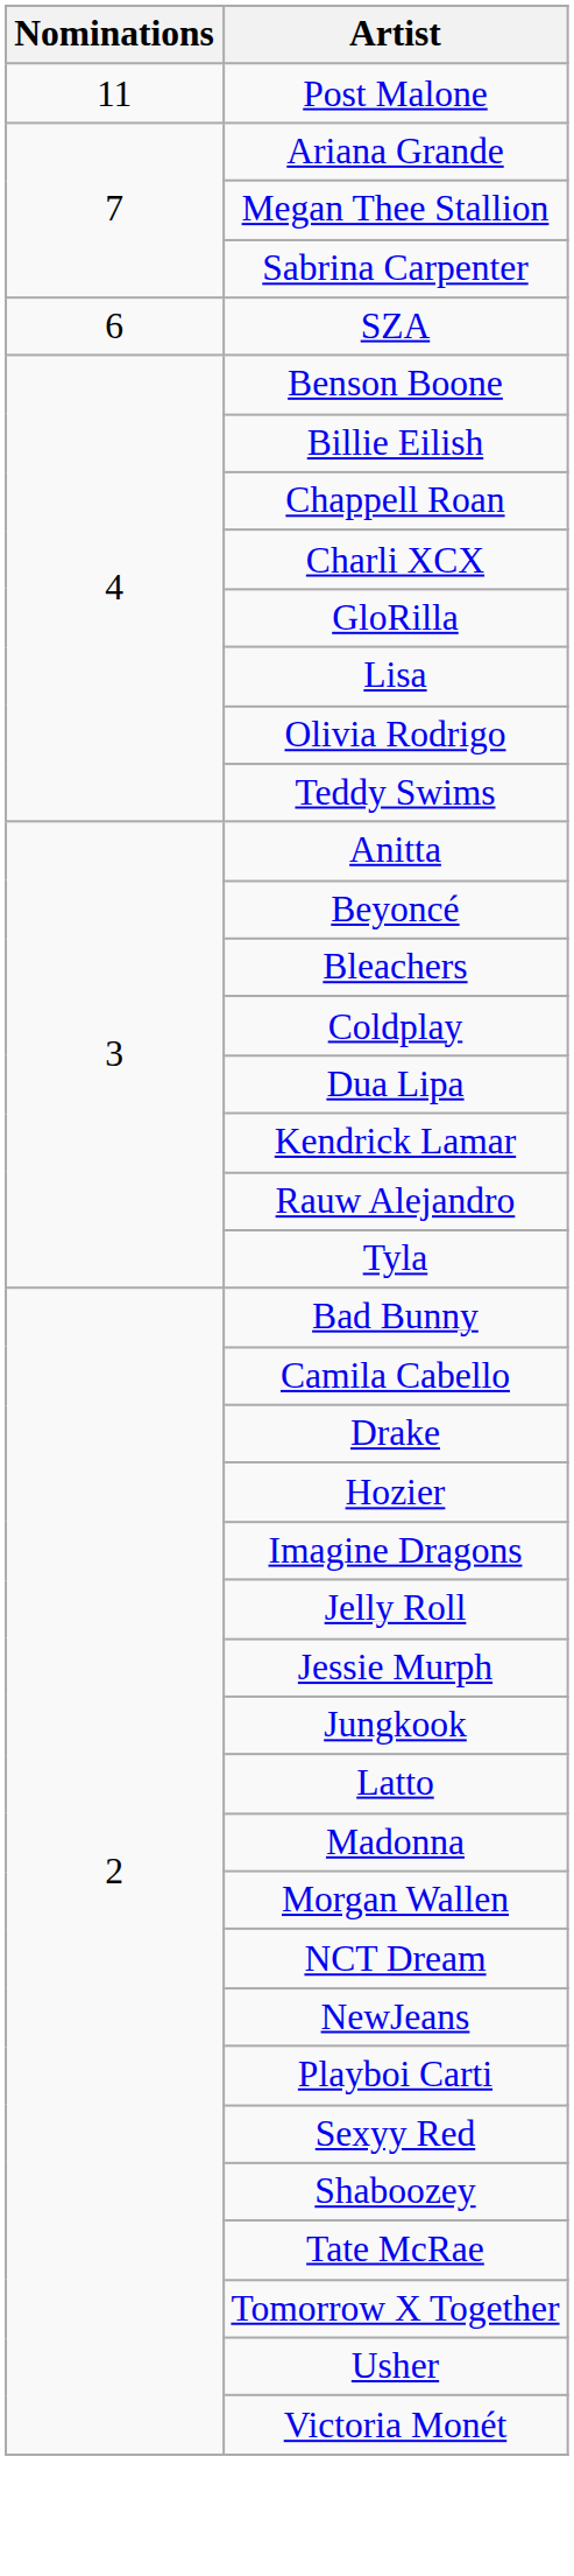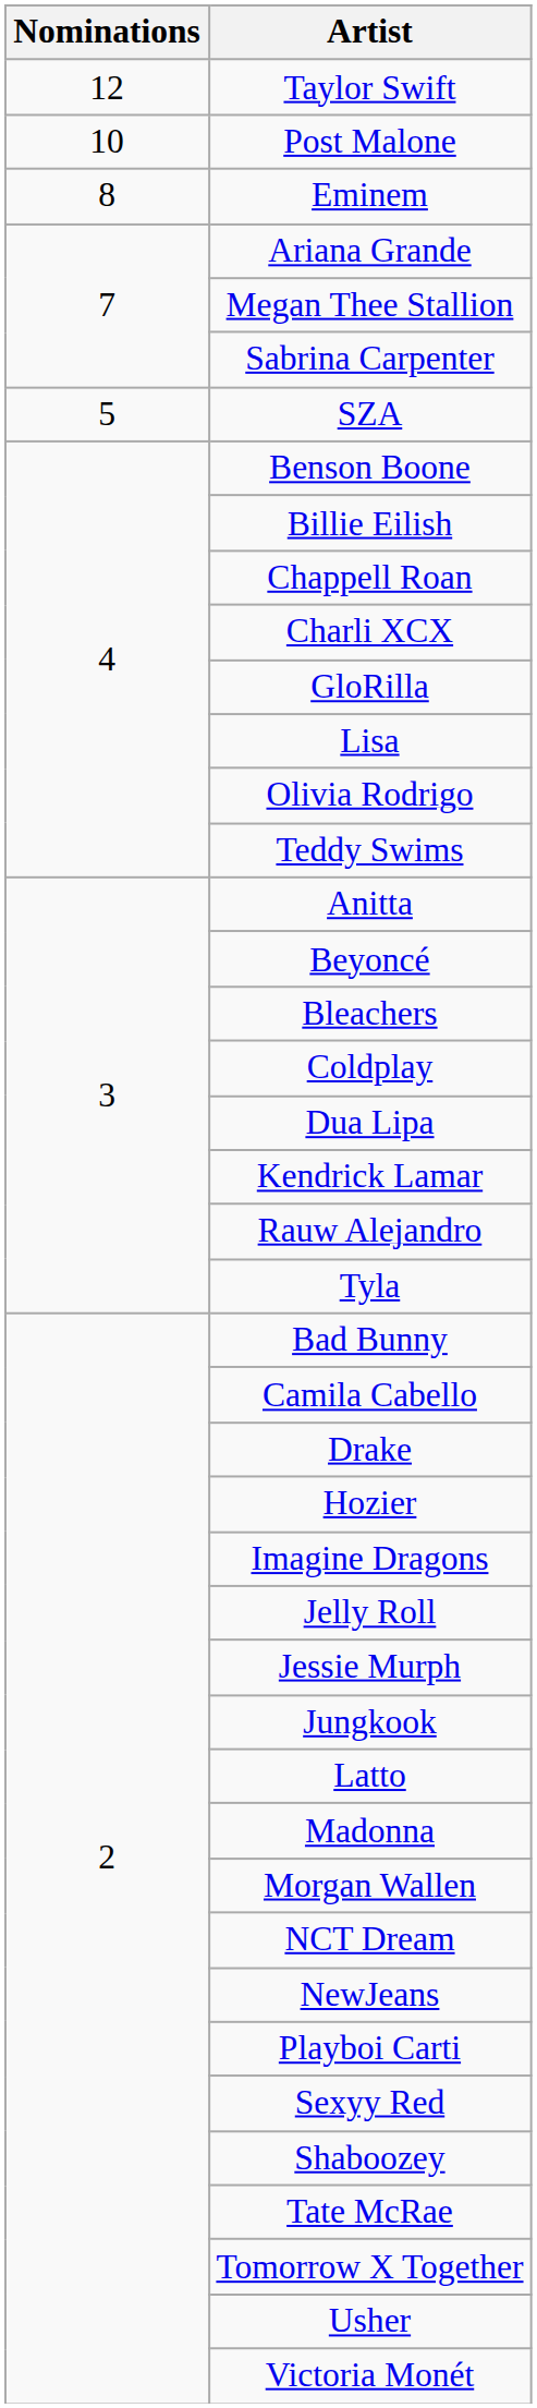 <table class="wikitable" rowspan="2" style="text-align:center">
 <tr>
 <th scope="col" style="width:55px;">Nominations</th>
 <th scope="col" style="text-align:center;">Artist</th>
 </tr>
 <tr>
-<td style="text-align:center">11</td>
+<td style="text-align:center">12</td>
+<td><a href='#'>Taylor Swift</a></td>
+</tr>
+<tr>
+<td style="text-align:center">10</td>
 <td><a href='#'>Post Malone</a></td>
+</tr>
+<tr>
+<td style="text-align:center">8</td>
+<td><a href='#'>Eminem</a></td>
 </tr>
 <tr>
 <td rowspan="3" style="text-align:center">7</td>
 <td><a href='#'>Ariana Grande</a></td>
 </tr>
 <tr>
 <td><a href='#'>Megan Thee Stallion</a></td>
 </tr>
 <tr>
 <td><a href='#'>Sabrina Carpenter</a></td>
 </tr>
 <tr>
-<td style="text-align:center">6</td>
+<td style="text-align:center">5</td>
 <td><a href='#'>SZA</a></td>
 </tr>
 <tr>
 <td rowspan="8" style="text-align:center">4</td>
 <td><a href='#'>Benson Boone</a></td>
 </tr>
 <tr>
 <td><a href='#'>Billie Eilish</a></td>
 </tr>
 <tr>
 <td><a href='#'>Chappell Roan</a></td>
 </tr>
 <tr>
 <td><a href='#'>Charli XCX</a></td>
 </tr>
 <tr>
 <td><a href='#'>GloRilla</a></td>
 </tr>
 <tr>
 <td><a href='#'>Lisa</a></td>
 </tr>
 <tr>
 <td><a href='#'>Olivia Rodrigo</a></td>
 </tr>
 <tr>
 <td><a href='#'>Teddy Swims</a></td>
 </tr>
 <tr>
 <td rowspan="8" style="text-align:center">3</td>
 <td><a href='#'>Anitta</a></td>
 </tr>
 <tr>
 <td><a href='#'>Beyoncé</a></td>
 </tr>
 <tr>
 <td><a href='#'>Bleachers</a></td>
 </tr>
 <tr>
 <td><a href='#'>Coldplay</a></td>
 </tr>
 <tr>
 <td><a href='#'>Dua Lipa</a></td>
 </tr>
 <tr>
 <td><a href='#'>Kendrick Lamar</a></td>
 </tr>
 <tr>
 <td><a href='#'>Rauw Alejandro</a></td>
 </tr>
 <tr>
 <td><a href='#'>Tyla</a></td>
 </tr>
 <tr>
 <td rowspan="20" style="text-align:center">2</td>
 <td><a href='#'>Bad Bunny</a></td>
 </tr>
 <tr>
 <td><a href='#'>Camila Cabello</a></td>
 </tr>
 <tr>
 <td><a href='#'>Drake</a></td>
 </tr>
 <tr>
 <td><a href='#'>Hozier</a></td>
 </tr>
 <tr>
 <td><a href='#'>Imagine Dragons</a></td>
 </tr>
 <tr>
 <td><a href='#'>Jelly Roll</a></td>
 </tr>
 <tr>
 <td><a href='#'>Jessie Murph</a></td>
 </tr>
 <tr>
 <td><a href='#'>Jungkook</a></td>
 </tr>
 <tr>
 <td><a href='#'>Latto</a></td>
 </tr>
 <tr>
 <td><a href='#'>Madonna</a></td>
 </tr>
 <tr>
 <td><a href='#'>Morgan Wallen</a></td>
 </tr>
 <tr>
 <td><a href='#'>NCT Dream</a></td>
 </tr>
 <tr>
 <td><a href='#'>NewJeans</a></td>
 </tr>
 <tr>
 <td><a href='#'>Playboi Carti</a></td>
 </tr>
 <tr>
 <td><a href='#'>Sexyy Red</a></td>
 </tr>
 <tr>
 <td><a href='#'>Shaboozey</a></td>
 </tr>
 <tr>
 <td><a href='#'>Tate McRae</a></td>
 </tr>
 <tr>
 <td><a href='#'>Tomorrow X Together</a></td>
 </tr>
 <tr>
 <td><a href='#'>Usher</a></td>
 </tr>
 <tr>
 <td><a href='#'>Victoria Monét</a></td>
 </tr>
 </table>
